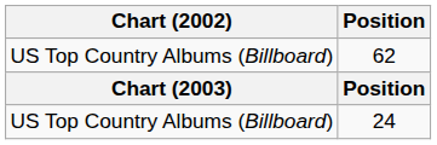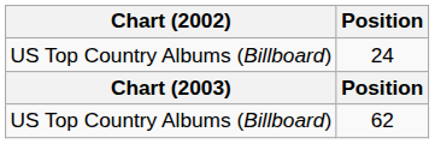 <table class="wikitable">
 <tr>
 <th>Chart (2002)</th>
 <th>Position</th>
 </tr>
 <tr>
 <td>US Top Country Albums (<em>Billboard</em>)</td>
-<td align="center">62</td>
+<td align="center">24</td>
 </tr>
 <tr>
 <th>Chart (2003)</th>
 <th>Position</th>
 </tr>
 <tr>
 <td>US Top Country Albums (<em>Billboard</em>)</td>
-<td align="center">24</td>
+<td align="center">62</td>
 </tr>
 </table>
